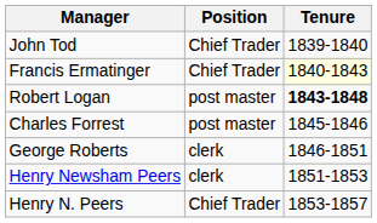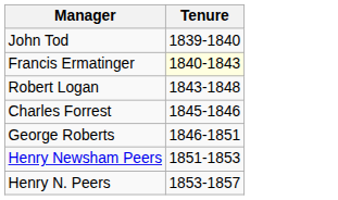 <table class="wikitable">
 <tr>
 <th>Manager</th>
-<th>Position</th>
 <th>Tenure</th>
 </tr>
 <tr>
 <td>John Tod</td>
-<td>Chief Trader</td>
 <td>1839-1840</td>
 </tr>
 <tr>
 <td>Francis Ermatinger</td>
-<td>Chief Trader</td>
 <td style="background: lightyellow;">1840-1843</td>
 </tr>
 <tr>
 <td>Robert Logan</td>
-<td>post master</td>
-<td><strong>1843-1848</strong></td>
+<td>1843-1848</td>
 </tr>
 <tr>
 <td>Charles Forrest</td>
-<td>post master</td>
 <td>1845-1846</td>
 </tr>
 <tr>
 <td>George Roberts</td>
-<td>clerk</td>
 <td>1846-1851</td>
 </tr>
 <tr>
 <td><a href='#'>Henry Newsham Peers</a></td>
-<td>clerk</td>
 <td>1851-1853</td>
 </tr>
 <tr>
 <td>Henry N. Peers</td>
-<td>Chief Trader</td>
 <td>1853-1857</td>
 </tr>
 </table>
